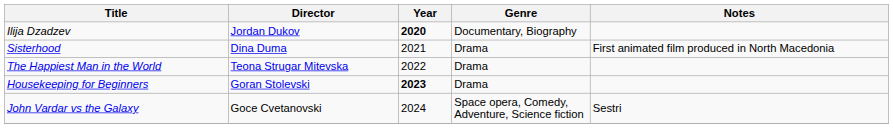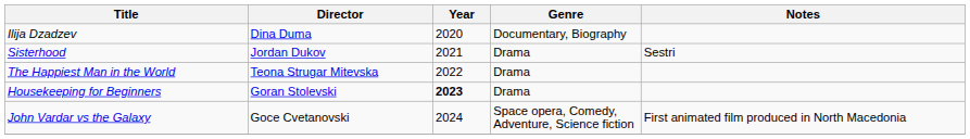 <table class="wikitable" width= "100%">
 <tr>
 <th width=21%>Title</th>
 <th width=16%>Director</th>
 <th width=5%>Year</th>
 <th width=13%>Genre</th>
 <th width=28%>Notes</th>
 </tr>
 <tr>
 <td><em>Ilija Dzadzev</em></td>
-<td><a href='#'>Jordan Dukov</a></td>
-<td><strong>2020</strong></td>
+<td><a href='#'>Dina Duma</a></td>
+<td>2020</td>
 <td>Documentary, Biography</td>
 <td></td>
 </tr>
 <tr>
 <td><em><a href='#'>Sisterhood</a></em></td>
-<td><a href='#'>Dina Duma</a></td>
+<td><a href='#'>Jordan Dukov</a></td>
 <td>2021</td>
 <td>Drama</td>
-<td>First animated film produced in North Macedonia</td>
+<td>Sestri</td>
 </tr>
 <tr>
 <td><em><a href='#'>The Happiest Man in the World</a></em></td>
 <td><a href='#'>Teona Strugar Mitevska</a></td>
 <td>2022</td>
 <td>Drama</td>
 <td></td>
 </tr>
 <tr>
 <td><em><a href='#'>Housekeeping for Beginners</a></em></td>
 <td><a href='#'>Goran Stolevski</a></td>
 <td><strong>2023</strong></td>
 <td>Drama</td>
 <td></td>
 </tr>
 <tr>
 <td><em><a href='#'>John Vardar vs the Galaxy</a></em></td>
 <td>Goce Cvetanovski</td>
 <td>2024</td>
 <td>Space opera, Comedy, Adventure, Science fiction</td>
-<td>Sestri</td>
+<td>First animated film produced in North Macedonia</td>
 </tr>
 <tr>
 </tr>
 </table>
